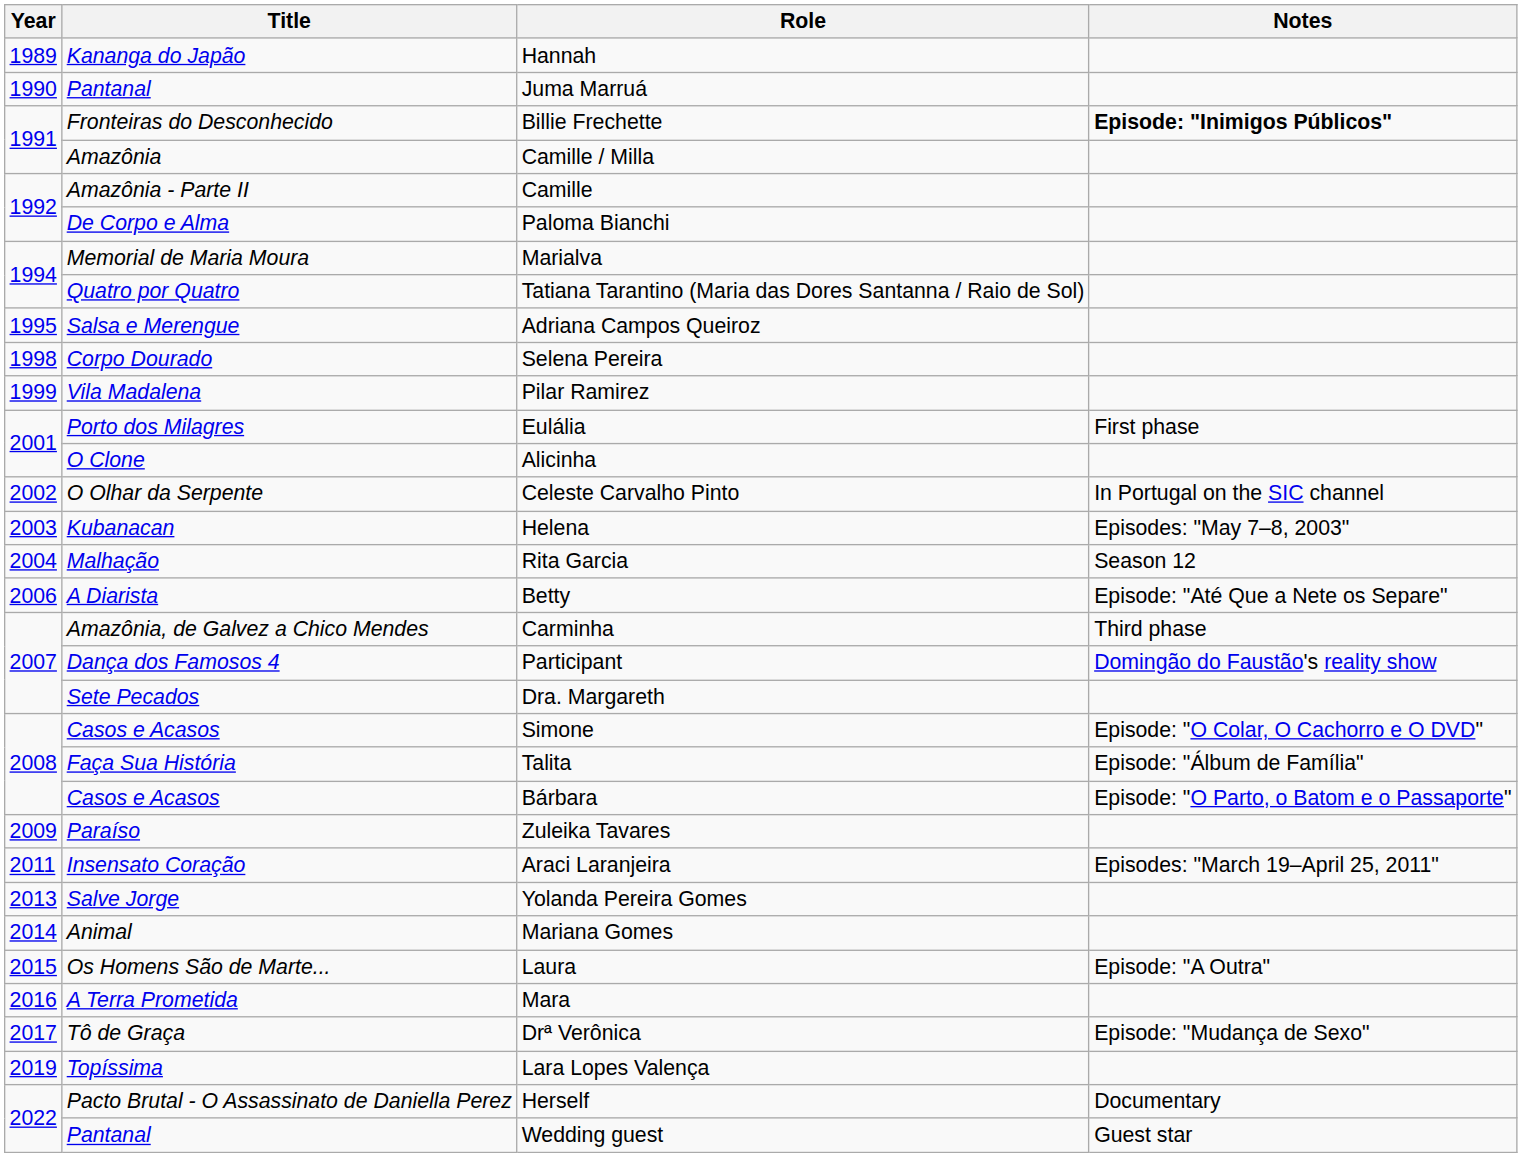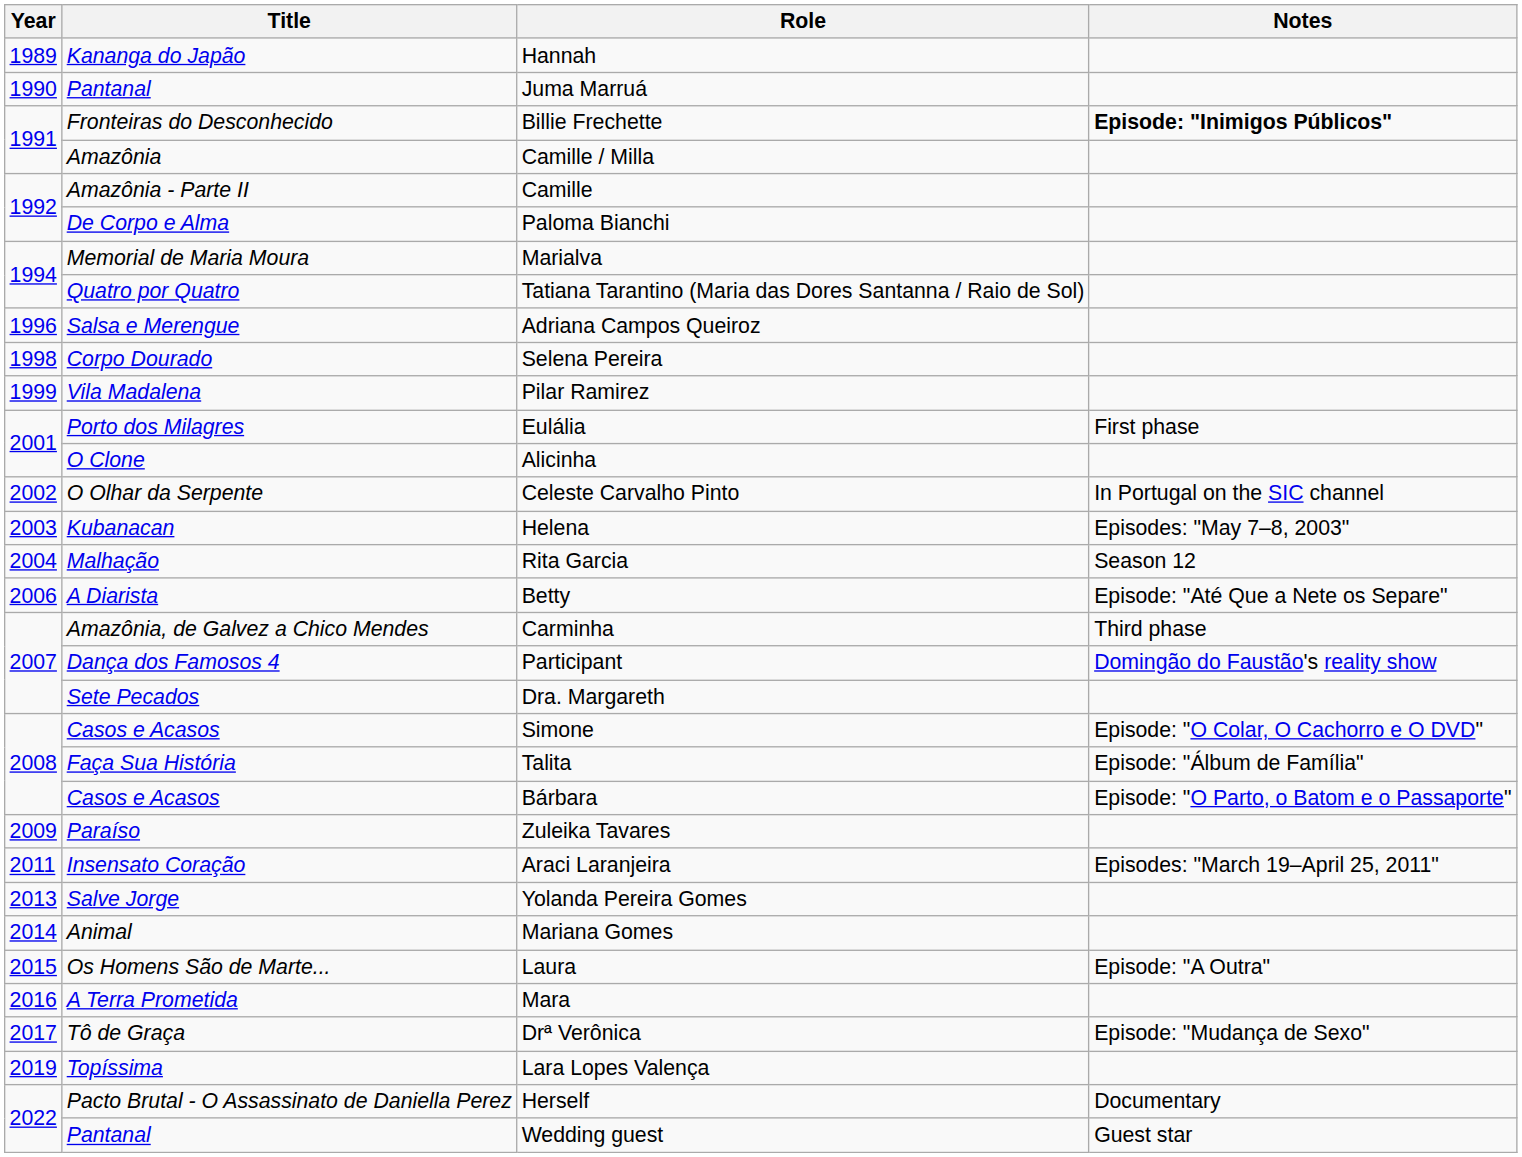 <table class="wikitable">
 <tr>
 <th>Year</th>
 <th>Title</th>
 <th>Role</th>
 <th>Notes</th>
 </tr>
 <tr>
 <td><a href='#'>1989</a></td>
 <td><em><a href='#'>Kananga do Japão</a></em></td>
 <td>Hannah</td>
 <td></td>
 </tr>
 <tr>
 <td><a href='#'>1990</a></td>
 <td><em><a href='#'>Pantanal</a></em></td>
 <td>Juma Marruá</td>
 <td></td>
 </tr>
 <tr>
 <td rowspan="2"><a href='#'>1991</a></td>
 <td><em>Fronteiras do Desconhecido</em></td>
 <td>Billie Frechette</td>
 <td><strong>Episode: "Inimigos Públicos"</strong></td>
 </tr>
 <tr>
 <td><em>Amazônia</em></td>
 <td>Camille / Milla</td>
 <td></td>
 </tr>
 <tr>
 <td rowspan="2"><a href='#'>1992</a></td>
 <td><em>Amazônia - Parte II</em></td>
 <td>Camille</td>
 <td></td>
 </tr>
 <tr>
 <td><em><a href='#'>De Corpo e Alma</a></em></td>
 <td>Paloma Bianchi</td>
 <td></td>
 </tr>
 <tr>
 <td rowspan="2"><a href='#'>1994</a></td>
 <td><em>Memorial de Maria Moura</em></td>
 <td>Marialva</td>
 <td></td>
 </tr>
 <tr>
 <td><em><a href='#'>Quatro por Quatro</a></em></td>
 <td>Tatiana Tarantino (Maria das Dores Santanna / Raio de Sol)</td>
 <td></td>
 </tr>
 <tr>
-<td><a href='#'>1995</a></td>
+<td><a href='#'>1996</a></td>
 <td><em><a href='#'>Salsa e Merengue</a></em></td>
 <td>Adriana Campos Queiroz</td>
 <td></td>
 </tr>
 <tr>
 <td><a href='#'>1998</a></td>
 <td><em><a href='#'>Corpo Dourado</a></em></td>
 <td>Selena Pereira</td>
 <td></td>
 </tr>
 <tr>
 <td><a href='#'>1999</a></td>
 <td><em><a href='#'>Vila Madalena</a></em></td>
 <td>Pilar Ramirez</td>
 <td></td>
 </tr>
 <tr>
 <td rowspan="2"><a href='#'>2001</a></td>
 <td><em><a href='#'>Porto dos Milagres</a></em></td>
 <td>Eulália</td>
 <td>First phase</td>
 </tr>
 <tr>
 <td><em><a href='#'>O Clone</a></em></td>
 <td>Alicinha</td>
 <td></td>
 </tr>
 <tr>
 <td><a href='#'>2002</a></td>
 <td><em>O Olhar da Serpente</em></td>
 <td>Celeste Carvalho Pinto</td>
 <td>In Portugal on the <a href='#'>SIC</a> channel</td>
 </tr>
 <tr>
 <td><a href='#'>2003</a></td>
 <td><em><a href='#'>Kubanacan</a></em></td>
 <td>Helena</td>
 <td>Episodes: "May 7–8, 2003"</td>
 </tr>
 <tr>
 <td><a href='#'>2004</a></td>
 <td><em><a href='#'>Malhação</a></em></td>
 <td>Rita Garcia</td>
 <td>Season 12</td>
 </tr>
 <tr>
 <td><a href='#'>2006</a></td>
 <td><em><a href='#'>A Diarista</a></em></td>
 <td>Betty</td>
 <td>Episode: "Até Que a Nete os Separe"</td>
 </tr>
 <tr>
 <td rowspan="3"><a href='#'>2007</a></td>
 <td><em>Amazônia, de Galvez a Chico Mendes</em></td>
 <td>Carminha</td>
 <td>Third phase</td>
 </tr>
 <tr>
 <td><em><a href='#'>Dança dos Famosos 4</a></em></td>
 <td>Participant</td>
 <td><a href='#'>Domingão do Faustão</a>'s <a href='#'>reality show</a></td>
 </tr>
 <tr>
 <td><em><a href='#'>Sete Pecados</a></em></td>
 <td>Dra. Margareth</td>
 <td></td>
 </tr>
 <tr>
 <td rowspan="3"><a href='#'>2008</a></td>
 <td><em><a href='#'>Casos e Acasos</a></em></td>
 <td>Simone</td>
 <td>Episode: "<a href='#'>O Colar, O Cachorro e O DVD</a>"</td>
 </tr>
 <tr>
 <td><em><a href='#'>Faça Sua História</a></em></td>
 <td>Talita</td>
 <td>Episode: "Álbum de Família"</td>
 </tr>
 <tr>
 <td><em><a href='#'>Casos e Acasos</a></em></td>
 <td>Bárbara</td>
 <td>Episode: "<a href='#'>O Parto, o Batom e o Passaporte</a>"</td>
 </tr>
 <tr>
 <td><a href='#'>2009</a></td>
 <td><em><a href='#'>Paraíso</a></em></td>
 <td>Zuleika Tavares</td>
 <td></td>
 </tr>
 <tr>
 <td><a href='#'>2011</a></td>
 <td><em><a href='#'>Insensato Coração</a></em></td>
 <td>Araci Laranjeira</td>
 <td>Episodes: "March 19–April 25, 2011"</td>
 </tr>
 <tr>
 <td><a href='#'>2013</a></td>
 <td><em><a href='#'>Salve Jorge</a></em></td>
 <td>Yolanda Pereira Gomes</td>
 <td></td>
 </tr>
 <tr>
 <td><a href='#'>2014</a></td>
 <td><em>Animal</em></td>
 <td>Mariana Gomes</td>
 <td></td>
 </tr>
 <tr>
 <td><a href='#'>2015</a></td>
 <td><em>Os Homens São de Marte...</em></td>
 <td>Laura</td>
 <td>Episode: "A Outra"</td>
 </tr>
 <tr>
 <td><a href='#'>2016</a></td>
 <td><em><a href='#'>A Terra Prometida</a></em></td>
 <td>Mara</td>
 <td></td>
 </tr>
 <tr>
 <td><a href='#'>2017</a></td>
 <td><em>Tô de Graça</em></td>
 <td>Drª Verônica</td>
 <td>Episode: "Mudança de Sexo"</td>
 </tr>
 <tr>
 <td><a href='#'>2019</a></td>
 <td><em><a href='#'>Topíssima</a></em></td>
 <td>Lara Lopes Valença</td>
 <td></td>
 </tr>
 <tr>
 <td rowspan="2"><a href='#'>2022</a></td>
 <td><em>Pacto Brutal - O Assassinato de Daniella Perez</em></td>
 <td>Herself</td>
 <td>Documentary</td>
 </tr>
 <tr>
 <td><em><a href='#'>Pantanal</a></em></td>
 <td>Wedding guest</td>
 <td>Guest star</td>
 </tr>
 </table>
